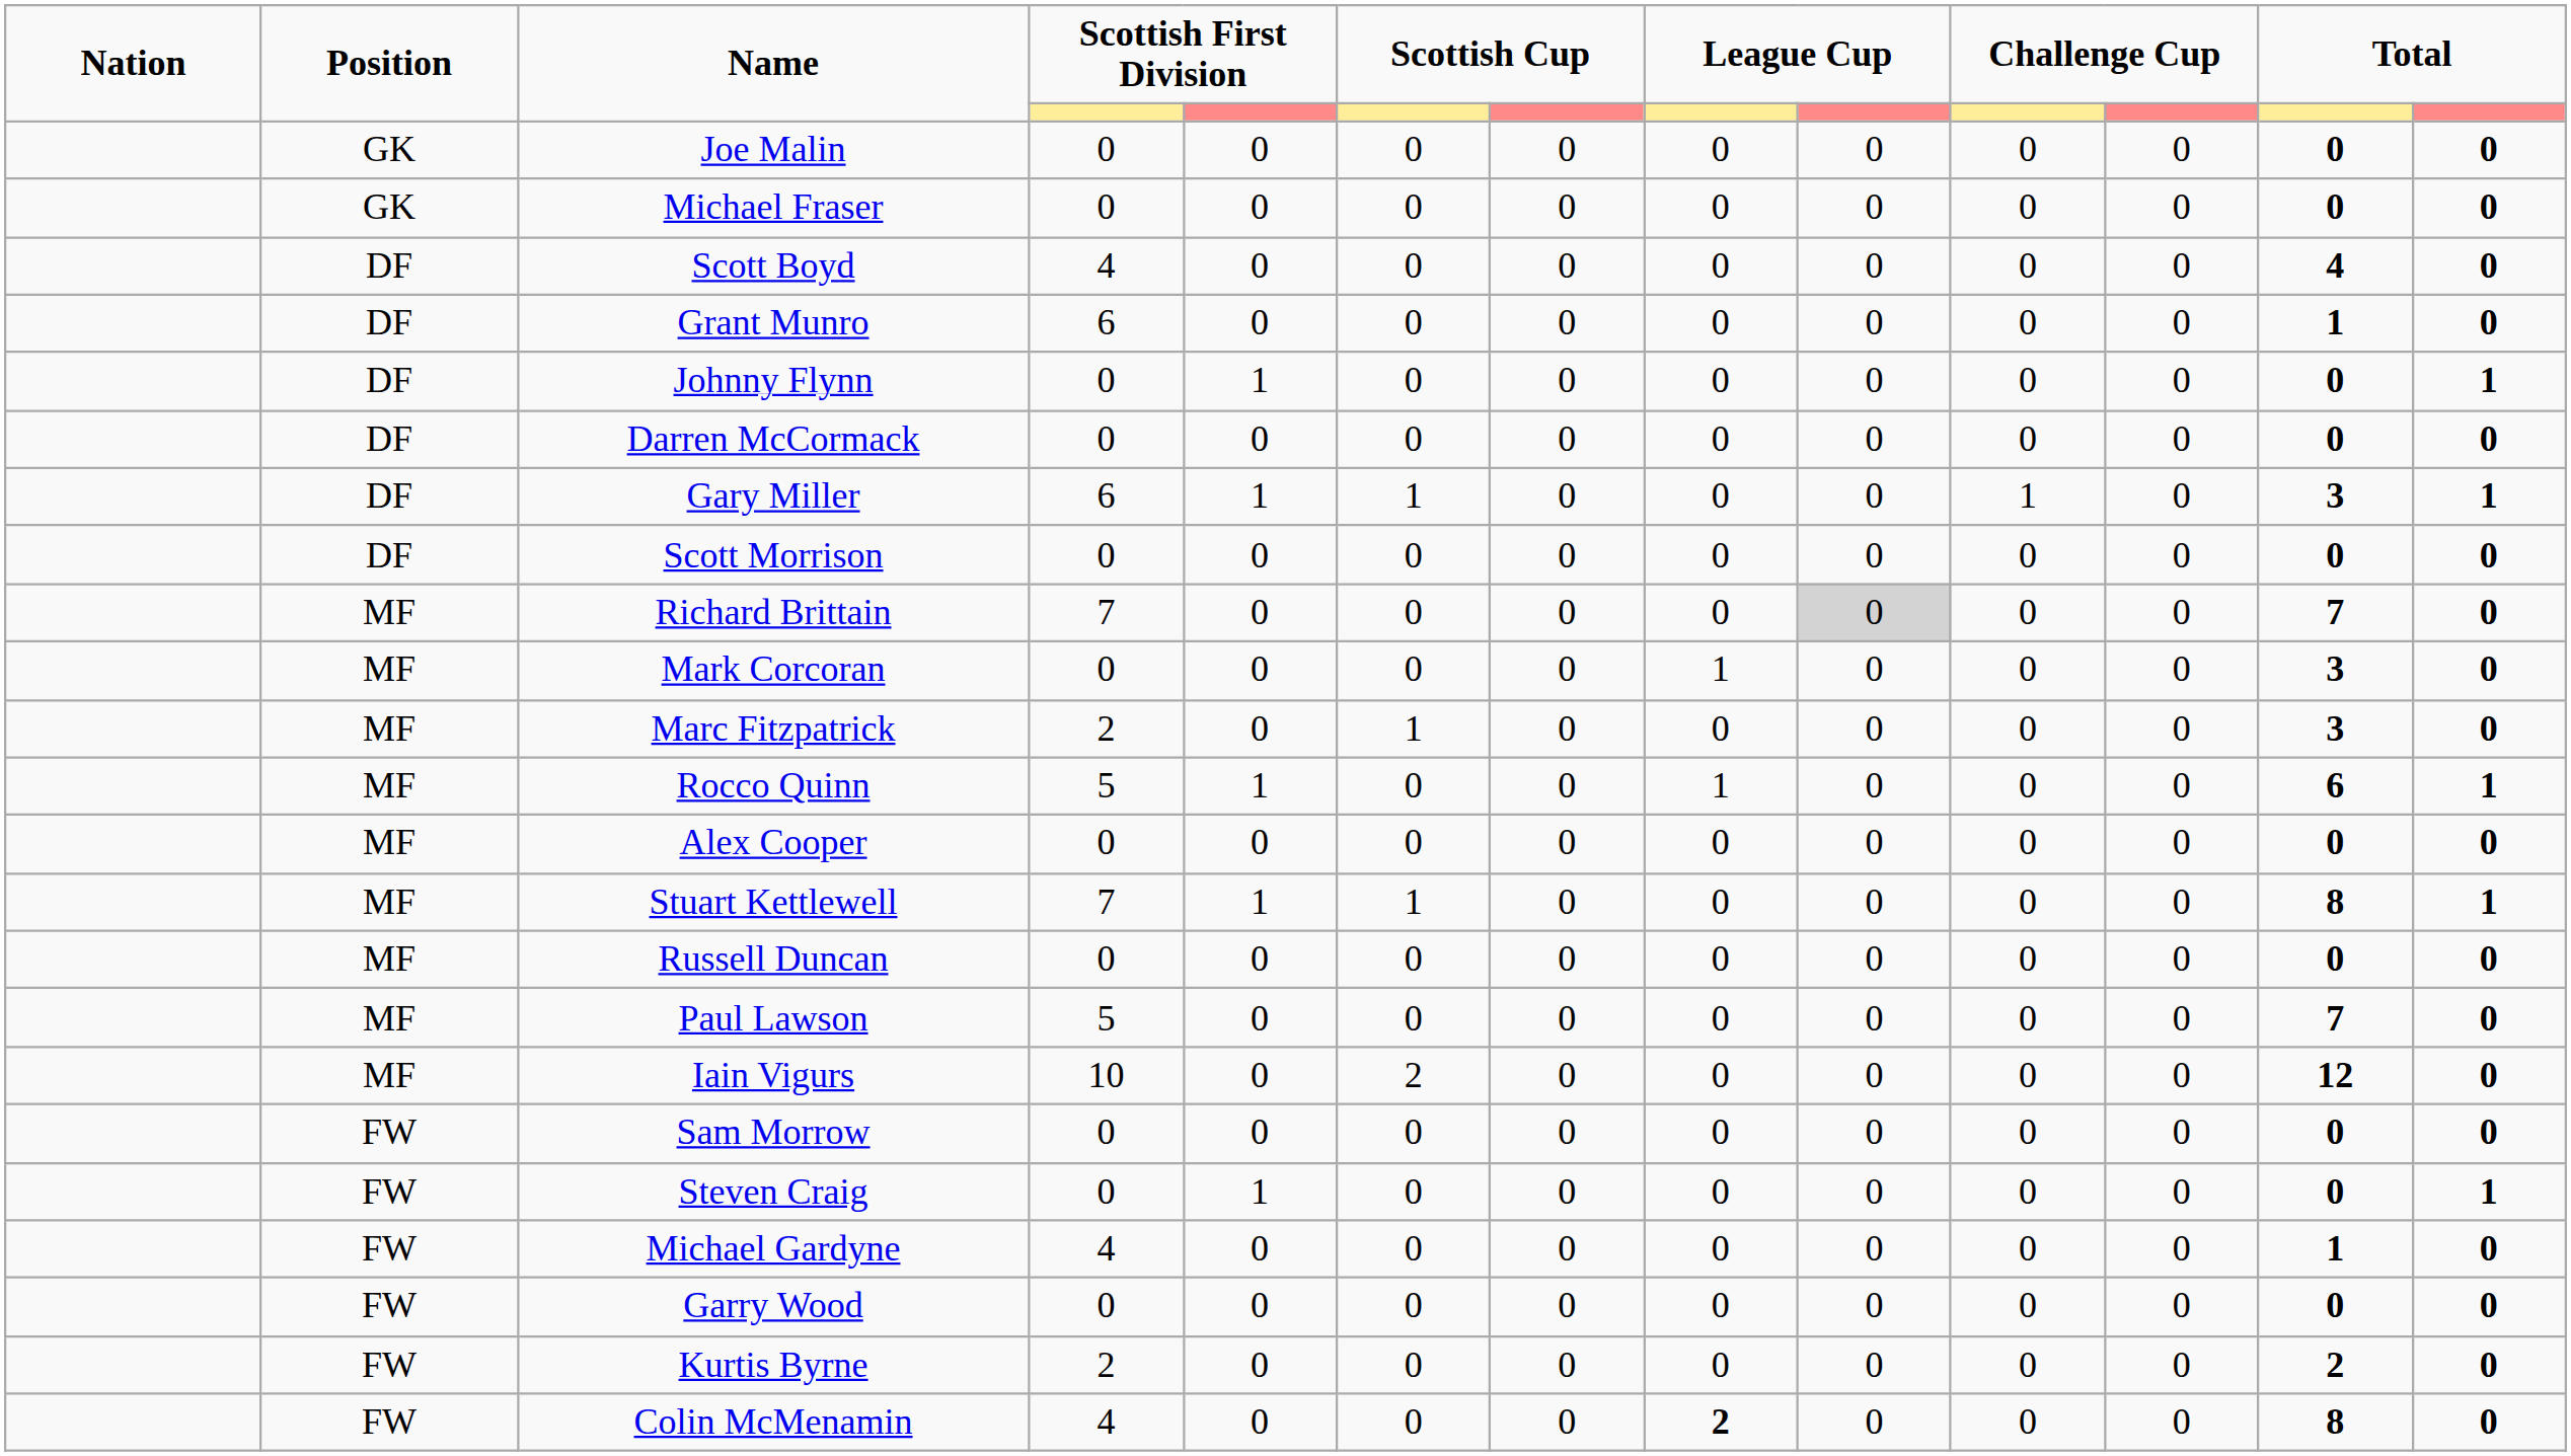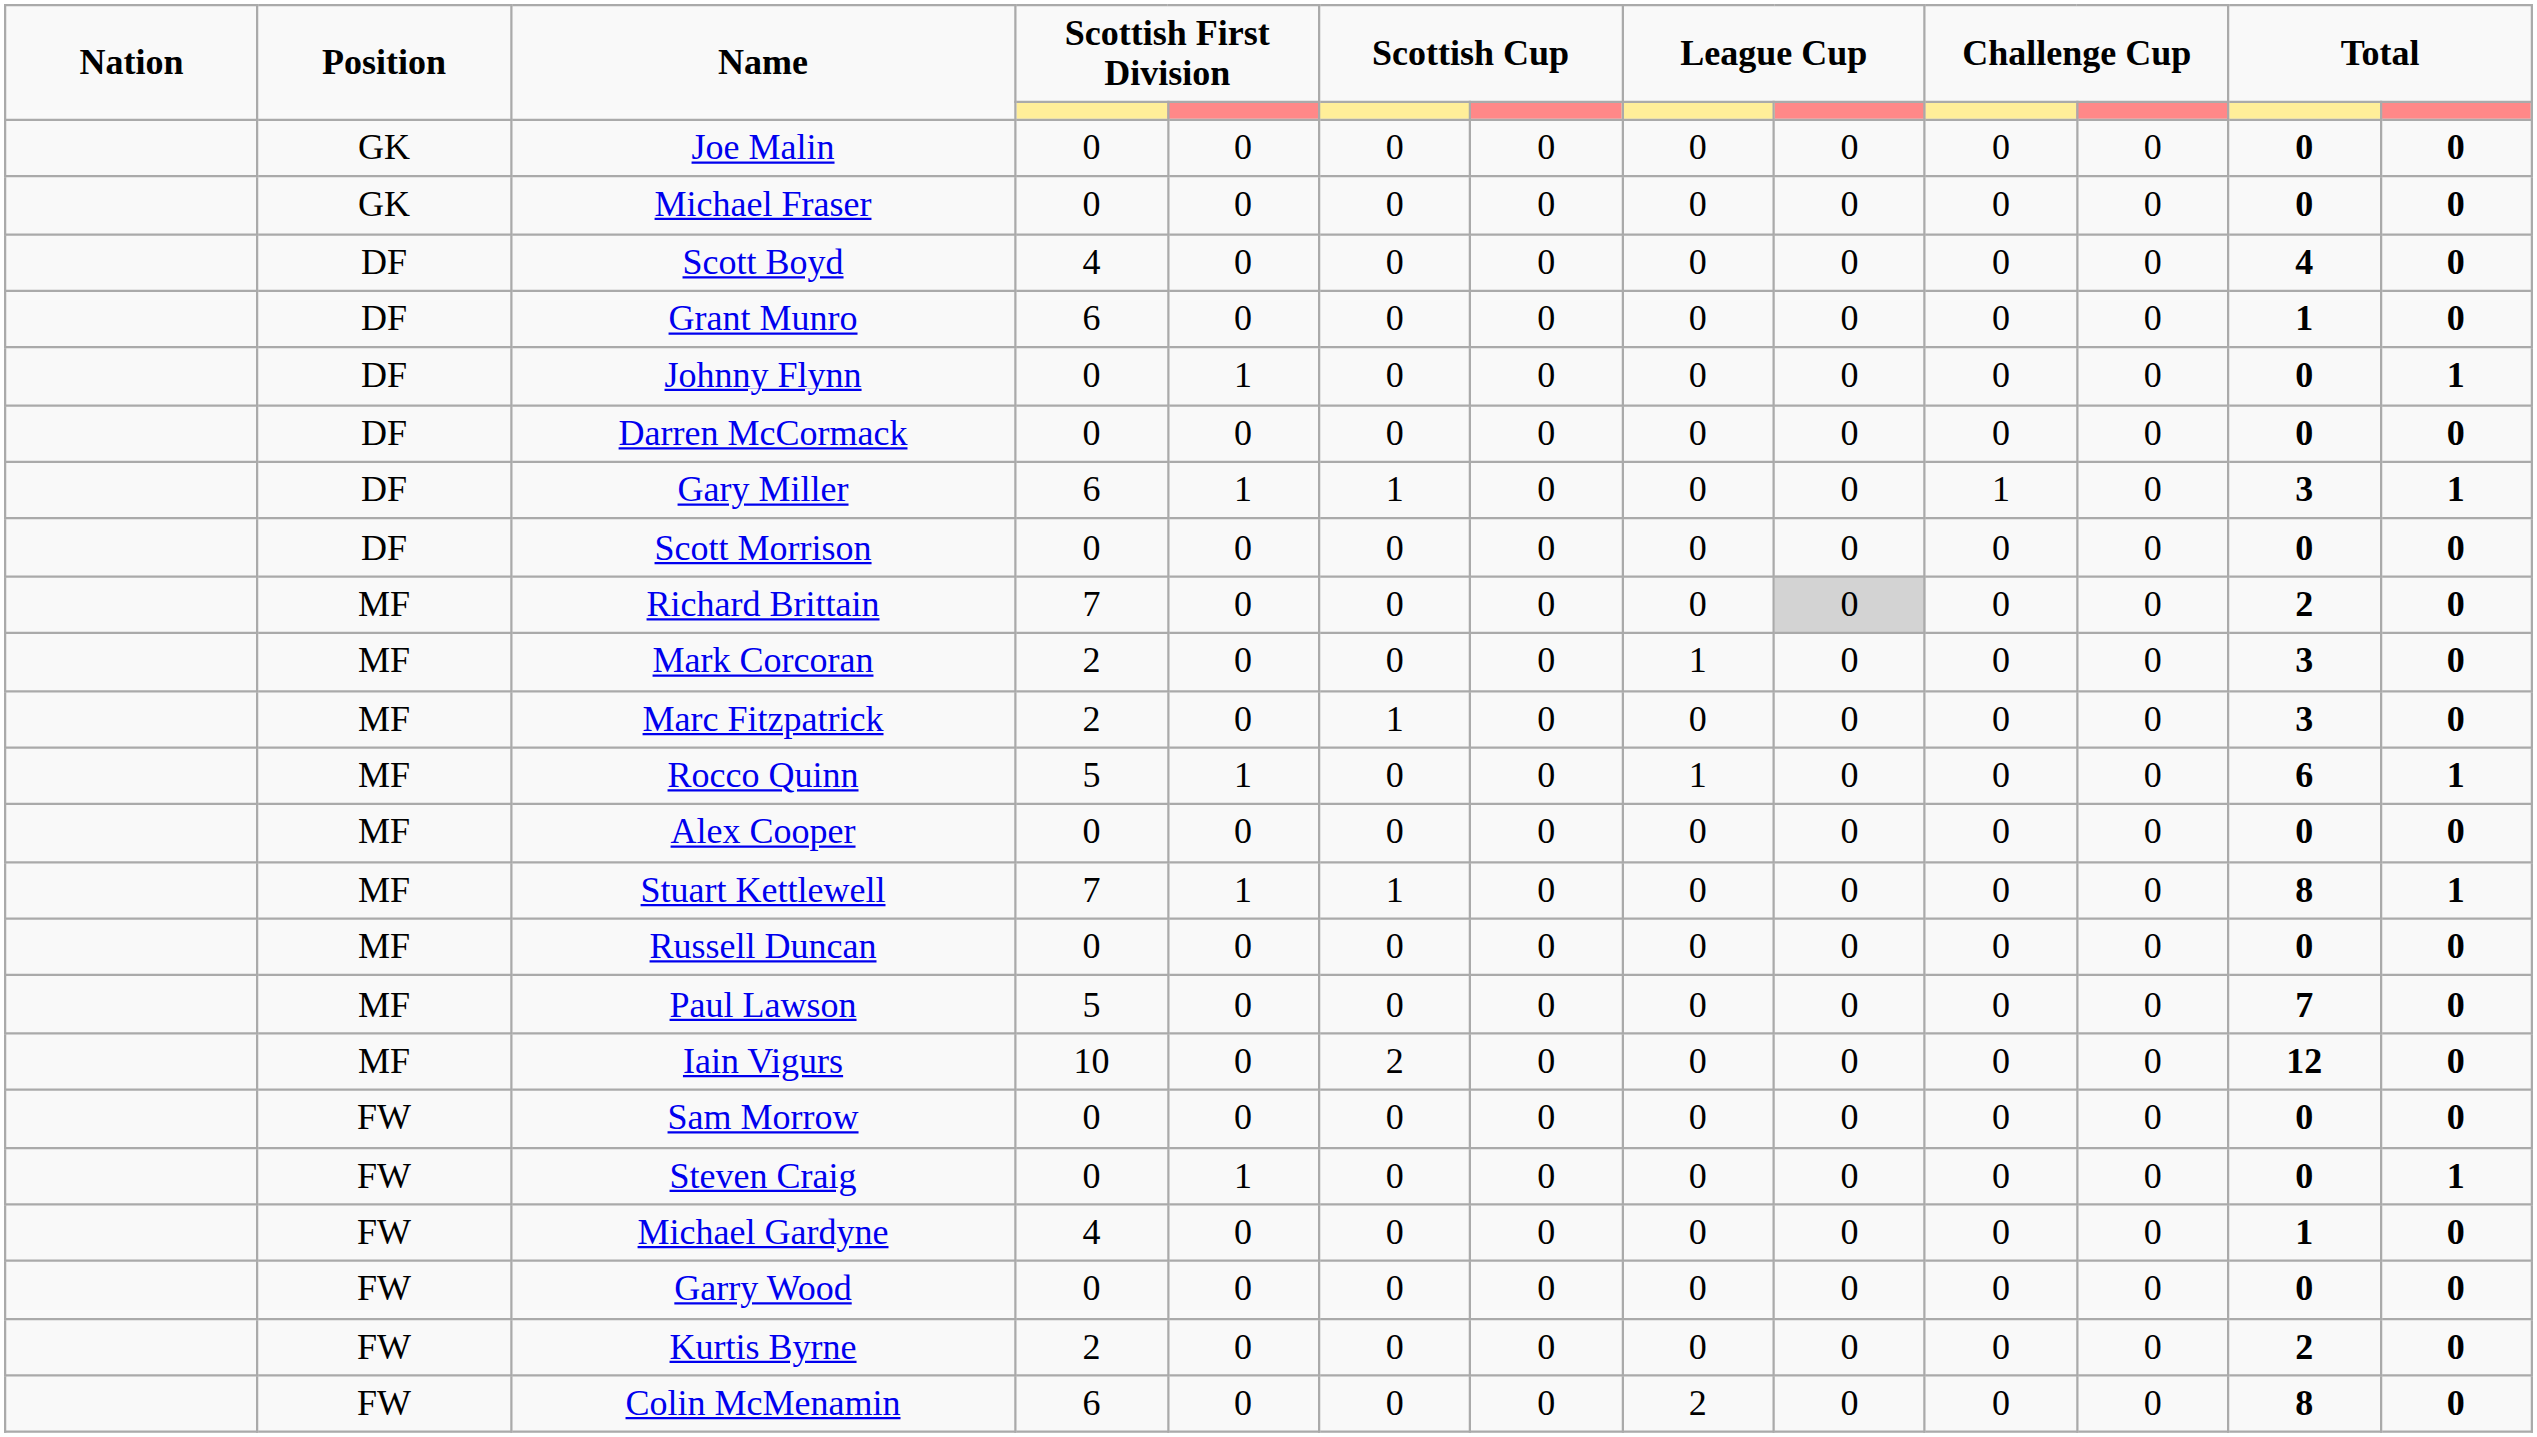 <table class="wikitable" style="text-align:center;">
 <tr style="text-align:center;">
 <td rowspan="2"  style="width:10%; "><strong>Nation</strong></td>
 <td rowspan="2"  style="width:10%; "><strong>Position</strong></td>
 <td rowspan="2"  style="width:20%; "><strong>Name</strong></td>
 <td colspan="2"><strong>Scottish First Division</strong></td>
 <td colspan="2"><strong>Scottish Cup</strong></td>
 <td colspan="2"><strong>League Cup</strong></td>
 <td colspan="2"><strong>Challenge Cup</strong></td>
 <td colspan="2"><strong>Total </strong></td>
 </tr>
 <tr>
 <th style="width:60px; background:#fe9;"></th>
 <th style="width:60px; background:#ff8888;"></th>
 <th style="width:60px; background:#fe9;"></th>
 <th style="width:60px; background:#ff8888;"></th>
 <th style="width:60px; background:#fe9;"></th>
 <th style="width:60px; background:#ff8888;"></th>
 <th style="width:60px; background:#fe9;"></th>
 <th style="width:60px; background:#ff8888;"></th>
 <th style="width:60px; background:#fe9;"></th>
 <th style="width:60px; background:#ff8888;"></th>
 </tr>
 <tr>
 <td></td>
 <td>GK</td>
 <td><a href='#'>Joe Malin</a></td>
 <td>0</td>
 <td>0</td>
 <td>0</td>
 <td>0</td>
 <td>0</td>
 <td>0</td>
 <td>0</td>
 <td>0</td>
 <td><strong>0</strong></td>
 <td><strong>0</strong></td>
 </tr>
 <tr>
 <td></td>
 <td>GK</td>
 <td><a href='#'>Michael Fraser</a></td>
 <td>0</td>
 <td>0</td>
 <td>0</td>
 <td>0</td>
 <td>0</td>
 <td>0</td>
 <td>0</td>
 <td>0</td>
 <td><strong>0</strong></td>
 <td><strong>0</strong></td>
 </tr>
 <tr>
 <td></td>
 <td>DF</td>
 <td><a href='#'>Scott Boyd</a></td>
 <td>4</td>
 <td>0</td>
 <td>0</td>
 <td>0</td>
 <td>0</td>
 <td>0</td>
 <td>0</td>
 <td>0</td>
 <td><strong>4</strong></td>
 <td><strong>0</strong></td>
 </tr>
 <tr>
 <td></td>
 <td>DF</td>
 <td><a href='#'>Grant Munro</a></td>
 <td>6</td>
 <td>0</td>
 <td>0</td>
 <td>0</td>
 <td>0</td>
 <td>0</td>
 <td>0</td>
 <td>0</td>
 <td><strong>1</strong></td>
 <td><strong>0</strong></td>
 </tr>
 <tr>
 <td></td>
 <td>DF</td>
 <td><a href='#'>Johnny Flynn</a></td>
 <td>0</td>
 <td>1</td>
 <td>0</td>
 <td>0</td>
 <td>0</td>
 <td>0</td>
 <td>0</td>
 <td>0</td>
 <td><strong>0</strong></td>
 <td><strong>1</strong></td>
 </tr>
 <tr>
 <td></td>
 <td>DF</td>
 <td><a href='#'>Darren McCormack</a></td>
 <td>0</td>
 <td>0</td>
 <td>0</td>
 <td>0</td>
 <td>0</td>
 <td>0</td>
 <td>0</td>
 <td>0</td>
 <td><strong>0</strong></td>
 <td><strong>0</strong></td>
 </tr>
 <tr>
 <td></td>
 <td>DF</td>
 <td><a href='#'>Gary Miller</a></td>
 <td>6</td>
 <td>1</td>
 <td>1</td>
 <td>0</td>
 <td>0</td>
 <td>0</td>
 <td>1</td>
 <td>0</td>
 <td><strong>3</strong></td>
 <td><strong>1</strong></td>
 </tr>
 <tr>
 <td></td>
 <td>DF</td>
 <td><a href='#'>Scott Morrison</a></td>
 <td>0</td>
 <td>0</td>
 <td>0</td>
 <td>0</td>
 <td>0</td>
 <td>0</td>
 <td>0</td>
 <td>0</td>
 <td><strong>0</strong></td>
 <td><strong>0</strong></td>
 </tr>
 <tr>
 <td></td>
 <td>MF</td>
 <td><a href='#'>Richard Brittain</a></td>
 <td>7</td>
 <td>0</td>
 <td>0</td>
 <td>0</td>
 <td>0</td>
 <td style="background: lightgrey;">0</td>
 <td>0</td>
 <td>0</td>
-<td><strong>7</strong></td>
+<td><strong>2</strong></td>
 <td><strong>0</strong></td>
 </tr>
 <tr>
 <td></td>
 <td>MF</td>
 <td><a href='#'>Mark Corcoran</a></td>
-<td>0</td>
+<td>2</td>
 <td>0</td>
 <td>0</td>
 <td>0</td>
 <td>1</td>
 <td>0</td>
 <td>0</td>
 <td>0</td>
 <td><strong>3</strong></td>
 <td><strong>0</strong></td>
 </tr>
 <tr>
 <td></td>
 <td>MF</td>
 <td><a href='#'>Marc Fitzpatrick</a></td>
 <td>2</td>
 <td>0</td>
 <td>1</td>
 <td>0</td>
 <td>0</td>
 <td>0</td>
 <td>0</td>
 <td>0</td>
 <td><strong>3</strong></td>
 <td><strong>0</strong></td>
 </tr>
 <tr>
 <td></td>
 <td>MF</td>
 <td><a href='#'>Rocco Quinn</a></td>
 <td>5</td>
 <td>1</td>
 <td>0</td>
 <td>0</td>
 <td>1</td>
 <td>0</td>
 <td>0</td>
 <td>0</td>
 <td><strong>6</strong></td>
 <td><strong>1</strong></td>
 </tr>
 <tr>
 <td></td>
 <td>MF</td>
 <td><a href='#'>Alex Cooper</a></td>
 <td>0</td>
 <td>0</td>
 <td>0</td>
 <td>0</td>
 <td>0</td>
 <td>0</td>
 <td>0</td>
 <td>0</td>
 <td><strong>0</strong></td>
 <td><strong>0</strong></td>
 </tr>
 <tr>
 <td></td>
 <td>MF</td>
 <td><a href='#'>Stuart Kettlewell</a></td>
 <td>7</td>
 <td>1</td>
 <td>1</td>
 <td>0</td>
 <td>0</td>
 <td>0</td>
 <td>0</td>
 <td>0</td>
 <td><strong>8</strong></td>
 <td><strong>1</strong></td>
 </tr>
 <tr>
 <td></td>
 <td>MF</td>
 <td><a href='#'>Russell Duncan</a></td>
 <td>0</td>
 <td>0</td>
 <td>0</td>
 <td>0</td>
 <td>0</td>
 <td>0</td>
 <td>0</td>
 <td>0</td>
 <td><strong>0</strong></td>
 <td><strong>0</strong></td>
 </tr>
 <tr>
 <td></td>
 <td>MF</td>
 <td><a href='#'>Paul Lawson</a></td>
 <td>5</td>
 <td>0</td>
 <td>0</td>
 <td>0</td>
 <td>0</td>
 <td>0</td>
 <td>0</td>
 <td>0</td>
 <td><strong>7</strong></td>
 <td><strong>0</strong></td>
 </tr>
 <tr>
 <td></td>
 <td>MF</td>
 <td><a href='#'>Iain Vigurs</a></td>
 <td>10</td>
 <td>0</td>
 <td>2</td>
 <td>0</td>
 <td>0</td>
 <td>0</td>
 <td>0</td>
 <td>0</td>
 <td><strong>12</strong></td>
 <td><strong>0</strong></td>
 </tr>
 <tr>
 <td></td>
 <td>FW</td>
 <td><a href='#'>Sam Morrow</a></td>
 <td>0</td>
 <td>0</td>
 <td>0</td>
 <td>0</td>
 <td>0</td>
 <td>0</td>
 <td>0</td>
 <td>0</td>
 <td><strong>0</strong></td>
 <td><strong>0</strong></td>
 </tr>
 <tr>
 <td></td>
 <td>FW</td>
 <td><a href='#'>Steven Craig</a></td>
 <td>0</td>
 <td>1</td>
 <td>0</td>
 <td>0</td>
 <td>0</td>
 <td>0</td>
 <td>0</td>
 <td>0</td>
 <td><strong>0</strong></td>
 <td><strong>1</strong></td>
 </tr>
 <tr>
 <td></td>
 <td>FW</td>
 <td><a href='#'>Michael Gardyne</a></td>
 <td>4</td>
 <td>0</td>
 <td>0</td>
 <td>0</td>
 <td>0</td>
 <td>0</td>
 <td>0</td>
 <td>0</td>
 <td><strong>1</strong></td>
 <td><strong>0</strong></td>
 </tr>
 <tr>
 <td></td>
 <td>FW</td>
 <td><a href='#'>Garry Wood</a></td>
 <td>0</td>
 <td>0</td>
 <td>0</td>
 <td>0</td>
 <td>0</td>
 <td>0</td>
 <td>0</td>
 <td>0</td>
 <td><strong>0</strong></td>
 <td><strong>0</strong></td>
 </tr>
 <tr>
 <td></td>
 <td>FW</td>
 <td><a href='#'>Kurtis Byrne</a></td>
 <td>2</td>
 <td>0</td>
 <td>0</td>
 <td>0</td>
 <td>0</td>
 <td>0</td>
 <td>0</td>
 <td>0</td>
 <td><strong>2</strong></td>
 <td><strong>0</strong></td>
 </tr>
 <tr>
 <td></td>
 <td>FW</td>
 <td><a href='#'>Colin McMenamin</a></td>
-<td>4</td>
+<td>6</td>
 <td>0</td>
 <td>0</td>
 <td>0</td>
-<td><strong>2</strong></td>
+<td>2</td>
 <td>0</td>
 <td>0</td>
 <td>0</td>
 <td><strong>8</strong></td>
 <td><strong>0</strong></td>
 </tr>
 </table>
